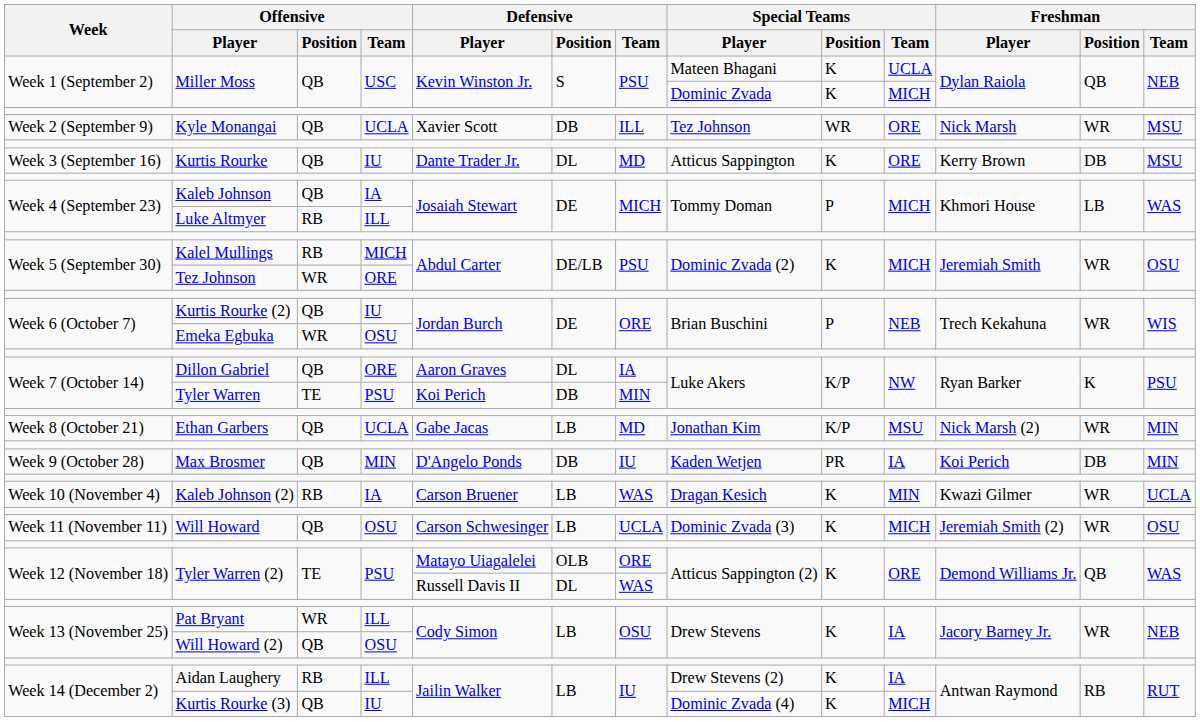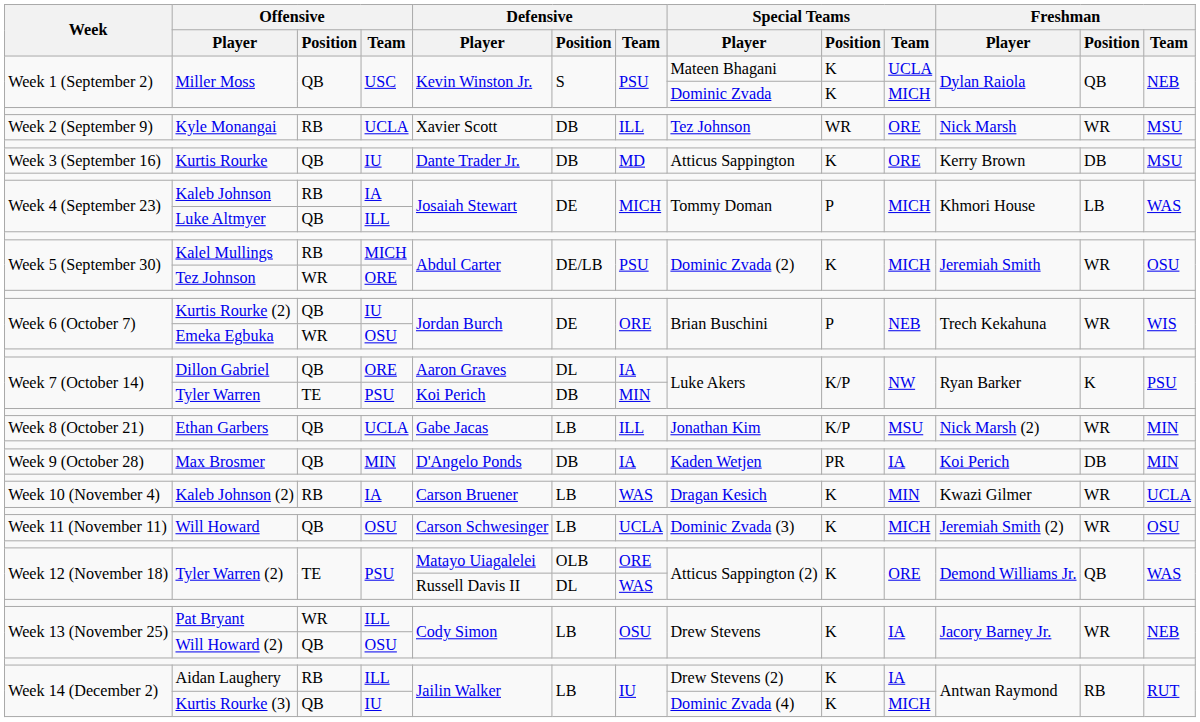 <table class="wikitable">
 <tr>
 <th rowspan="2">Week</th>
 <th colspan="3">Offensive</th>
 <th colspan="3">Defensive</th>
 <th colspan="3">Special Teams</th>
 <th colspan="3">Freshman</th>
 </tr>
 <tr>
 <th>Player</th>
 <th>Position</th>
 <th>Team</th>
 <th>Player</th>
 <th>Position</th>
 <th>Team</th>
 <th>Player</th>
 <th>Position</th>
 <th>Team</th>
 <th>Player</th>
 <th>Position</th>
 <th>Team</th>
 </tr>
 <tr>
 <td rowspan="2">Week 1 (September 2) </td>
 <td rowspan="2"><a href='#'>Miller Moss</a></td>
 <td rowspan="2">QB</td>
 <td rowspan="2"><a href='#'>USC</a></td>
 <td rowspan="2"><a href='#'>Kevin Winston Jr.</a></td>
 <td rowspan="2">S</td>
 <td rowspan="2"><a href='#'>PSU</a></td>
 <td>Mateen Bhagani</td>
 <td>K</td>
 <td><a href='#'>UCLA</a></td>
 <td rowspan="2"><a href='#'>Dylan Raiola</a></td>
 <td rowspan="2">QB</td>
 <td rowspan="2"><a href='#'>NEB</a></td>
 </tr>
 <tr>
 <td><a href='#'>Dominic Zvada</a></td>
 <td>K</td>
 <td><a href='#'>MICH</a></td>
 </tr>
 <tr>
 <td colspan="13"></td>
 </tr>
 <tr>
 <td>Week 2 (September 9)</td>
 <td><a href='#'>Kyle Monangai</a></td>
-<td>QB</td>
+<td>RB</td>
 <td><a href='#'>UCLA</a></td>
 <td>Xavier Scott</td>
 <td>DB</td>
 <td><a href='#'>ILL</a></td>
 <td><a href='#'>Tez Johnson</a></td>
 <td>WR</td>
 <td><a href='#'>ORE</a></td>
 <td><a href='#'>Nick Marsh</a></td>
 <td>WR</td>
 <td><a href='#'>MSU</a></td>
 </tr>
 <tr>
 <td colspan="13"></td>
 </tr>
 <tr>
 <td>Week 3 (September 16)</td>
 <td><a href='#'>Kurtis Rourke</a></td>
 <td>QB</td>
 <td><a href='#'>IU</a></td>
 <td><a href='#'>Dante Trader Jr.</a></td>
-<td>DL</td>
+<td>DB</td>
 <td><a href='#'>MD</a></td>
 <td>Atticus Sappington</td>
 <td>K</td>
 <td><a href='#'>ORE</a></td>
 <td>Kerry Brown</td>
 <td>DB</td>
 <td><a href='#'>MSU</a></td>
 </tr>
 <tr>
 <td colspan="13"></td>
 </tr>
 <tr>
 <td rowspan="2">Week 4 (September 23)</td>
 <td><a href='#'>Kaleb Johnson</a></td>
-<td>QB</td>
+<td>RB</td>
 <td><a href='#'>IA</a></td>
 <td rowspan="2"><a href='#'>Josaiah Stewart</a></td>
 <td rowspan="2">DE</td>
 <td rowspan="2"><a href='#'>MICH</a></td>
 <td rowspan="2">Tommy Doman</td>
 <td rowspan="2">P</td>
 <td rowspan="2"><a href='#'>MICH</a></td>
 <td rowspan="2">Khmori House</td>
 <td rowspan="2">LB</td>
 <td rowspan="2"><a href='#'>WAS</a></td>
 </tr>
 <tr>
 <td><a href='#'>Luke Altmyer</a></td>
-<td>RB</td>
+<td>QB</td>
 <td><a href='#'>ILL</a></td>
 </tr>
 <tr>
 <td colspan="13"></td>
 </tr>
 <tr>
 <td rowspan="2">Week 5 (September 30)</td>
 <td><a href='#'>Kalel Mullings</a></td>
 <td>RB</td>
 <td><a href='#'>MICH</a></td>
 <td rowspan="2"><a href='#'>Abdul Carter</a></td>
 <td rowspan="2">DE/LB</td>
 <td rowspan="2"><a href='#'>PSU</a></td>
 <td rowspan="2"><a href='#'>Dominic Zvada</a> (2)</td>
 <td rowspan="2">K</td>
 <td rowspan="2"><a href='#'>MICH</a></td>
 <td rowspan="2"><a href='#'>Jeremiah Smith</a></td>
 <td rowspan="2">WR</td>
 <td rowspan="2"><a href='#'>OSU</a></td>
 </tr>
 <tr>
 <td><a href='#'>Tez Johnson</a></td>
 <td>WR</td>
 <td><a href='#'>ORE</a></td>
 </tr>
 <tr>
 <td colspan="13"></td>
 </tr>
 <tr>
 <td rowspan="2">Week 6 (October 7)</td>
 <td><a href='#'>Kurtis Rourke</a> (2)</td>
 <td>QB</td>
 <td><a href='#'>IU</a></td>
 <td rowspan="2"><a href='#'>Jordan Burch</a></td>
 <td rowspan="2">DE</td>
 <td rowspan="2"><a href='#'>ORE</a></td>
 <td rowspan="2">Brian Buschini</td>
 <td rowspan="2">P</td>
 <td rowspan="2"><a href='#'>NEB</a></td>
 <td rowspan="2">Trech Kekahuna</td>
 <td rowspan="2">WR</td>
 <td rowspan="2"><a href='#'>WIS</a></td>
 </tr>
 <tr>
 <td><a href='#'>Emeka Egbuka</a></td>
 <td>WR</td>
 <td><a href='#'>OSU</a></td>
 </tr>
 <tr>
 <td colspan="13"></td>
 </tr>
 <tr>
 <td rowspan="2">Week 7 (October 14)</td>
 <td><a href='#'>Dillon Gabriel</a></td>
 <td>QB</td>
 <td><a href='#'>ORE</a></td>
 <td><a href='#'>Aaron Graves</a></td>
 <td>DL</td>
 <td><a href='#'>IA</a></td>
 <td rowspan="2">Luke Akers</td>
 <td rowspan="2">K/P</td>
 <td rowspan="2"><a href='#'>NW</a></td>
 <td rowspan="2">Ryan Barker</td>
 <td rowspan="2">K</td>
 <td rowspan="2"><a href='#'>PSU</a></td>
 </tr>
 <tr>
 <td><a href='#'>Tyler Warren</a></td>
 <td>TE</td>
 <td><a href='#'>PSU</a></td>
 <td><a href='#'>Koi Perich</a></td>
 <td>DB</td>
 <td><a href='#'>MIN</a></td>
 </tr>
 <tr>
 <td colspan="13"></td>
 </tr>
 <tr>
 <td>Week 8 (October 21)</td>
 <td><a href='#'>Ethan Garbers</a></td>
 <td>QB</td>
 <td><a href='#'>UCLA</a></td>
 <td><a href='#'>Gabe Jacas</a></td>
 <td>LB</td>
-<td><a href='#'>MD</a></td>
+<td><a href='#'>ILL</a></td>
 <td><a href='#'>Jonathan Kim</a></td>
 <td>K/P</td>
 <td><a href='#'>MSU</a></td>
 <td><a href='#'>Nick Marsh</a> (2)</td>
 <td>WR</td>
 <td><a href='#'>MIN</a></td>
 </tr>
 <tr>
 <td colspan="13"></td>
 </tr>
 <tr>
 <td>Week 9 (October 28)</td>
 <td><a href='#'>Max Brosmer</a></td>
 <td>QB</td>
 <td><a href='#'>MIN</a></td>
 <td><a href='#'>D'Angelo Ponds</a></td>
 <td>DB</td>
-<td><a href='#'>IU</a></td>
+<td><a href='#'>IA</a></td>
 <td><a href='#'>Kaden Wetjen</a></td>
 <td>PR</td>
 <td><a href='#'>IA</a></td>
 <td><a href='#'>Koi Perich</a></td>
 <td>DB</td>
 <td><a href='#'>MIN</a></td>
 </tr>
 <tr>
 <td colspan="13"></td>
 </tr>
 <tr>
 <td>Week 10 (November 4)</td>
 <td><a href='#'>Kaleb Johnson</a> (2)</td>
 <td>RB</td>
 <td><a href='#'>IA</a></td>
 <td><a href='#'>Carson Bruener</a></td>
 <td>LB</td>
 <td><a href='#'>WAS</a></td>
 <td><a href='#'>Dragan Kesich</a></td>
 <td>K</td>
 <td><a href='#'>MIN</a></td>
 <td>Kwazi Gilmer</td>
 <td>WR</td>
 <td><a href='#'>UCLA</a></td>
 </tr>
 <tr>
 <td colspan="13"></td>
 </tr>
 <tr>
 <td>Week 11 (November 11)</td>
 <td><a href='#'>Will Howard</a></td>
 <td>QB</td>
 <td><a href='#'>OSU</a></td>
 <td><a href='#'>Carson Schwesinger</a></td>
 <td>LB</td>
 <td><a href='#'>UCLA</a></td>
 <td><a href='#'>Dominic Zvada</a> (3)</td>
 <td>K</td>
 <td><a href='#'>MICH</a></td>
 <td><a href='#'>Jeremiah Smith</a> (2)</td>
 <td>WR</td>
 <td><a href='#'>OSU</a></td>
 </tr>
 <tr>
 <td colspan="13"></td>
 </tr>
 <tr>
 <td rowspan="2">Week 12 (November 18)</td>
 <td rowspan="2"><a href='#'>Tyler Warren</a> (2)</td>
 <td rowspan="2">TE</td>
 <td rowspan="2"><a href='#'>PSU</a></td>
 <td><a href='#'>Matayo Uiagalelei</a></td>
 <td>OLB</td>
 <td><a href='#'>ORE</a></td>
 <td rowspan="2">Atticus Sappington (2)</td>
 <td rowspan="2">K</td>
 <td rowspan="2"><a href='#'>ORE</a></td>
 <td rowspan="2"><a href='#'>Demond Williams Jr.</a></td>
 <td rowspan="2">QB</td>
 <td rowspan="2"><a href='#'>WAS</a></td>
 </tr>
 <tr>
 <td>Russell Davis II</td>
 <td>DL</td>
 <td><a href='#'>WAS</a></td>
 </tr>
 <tr>
 <td colspan="13"></td>
 </tr>
 <tr>
 <td rowspan="2">Week 13 (November 25)</td>
 <td><a href='#'>Pat Bryant</a></td>
 <td>WR</td>
 <td><a href='#'>ILL</a></td>
 <td rowspan="2"><a href='#'>Cody Simon</a></td>
 <td rowspan="2">LB</td>
 <td rowspan="2"><a href='#'>OSU</a></td>
 <td rowspan="2">Drew Stevens</td>
 <td rowspan="2">K</td>
 <td rowspan="2"><a href='#'>IA</a></td>
 <td rowspan="2"><a href='#'>Jacory Barney Jr.</a></td>
 <td rowspan="2">WR</td>
 <td rowspan="2"><a href='#'>NEB</a></td>
 </tr>
 <tr>
 <td><a href='#'>Will Howard</a> (2)</td>
 <td>QB</td>
 <td><a href='#'>OSU</a></td>
 </tr>
 <tr>
 <td colspan="13"></td>
 </tr>
 <tr>
 <td rowspan="2">Week 14 (December 2)</td>
 <td>Aidan Laughery</td>
 <td>RB</td>
 <td><a href='#'>ILL</a></td>
 <td rowspan="2"><a href='#'>Jailin Walker</a></td>
 <td rowspan="2">LB</td>
 <td rowspan="2"><a href='#'>IU</a></td>
 <td>Drew Stevens (2)</td>
 <td>K</td>
 <td><a href='#'>IA</a></td>
 <td rowspan="2">Antwan Raymond</td>
 <td rowspan="2">RB</td>
 <td rowspan="2"><a href='#'>RUT</a></td>
 </tr>
 <tr>
 <td><a href='#'>Kurtis Rourke</a> (3)</td>
 <td>QB</td>
 <td><a href='#'>IU</a></td>
 <td><a href='#'>Dominic Zvada</a> (4)</td>
 <td>K</td>
 <td><a href='#'>MICH</a></td>
 </tr>
 </table>
